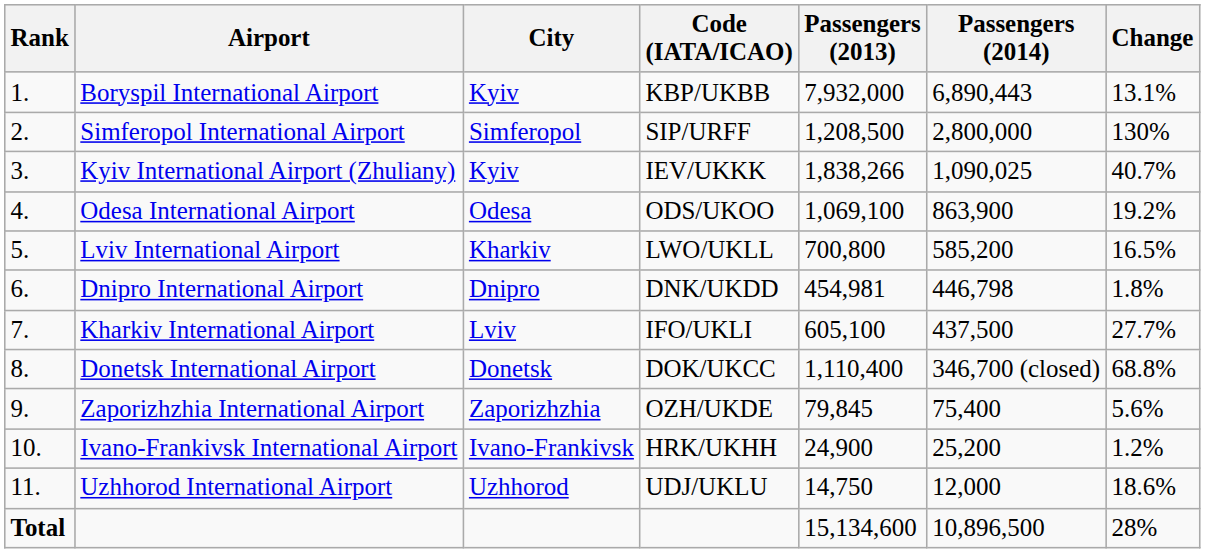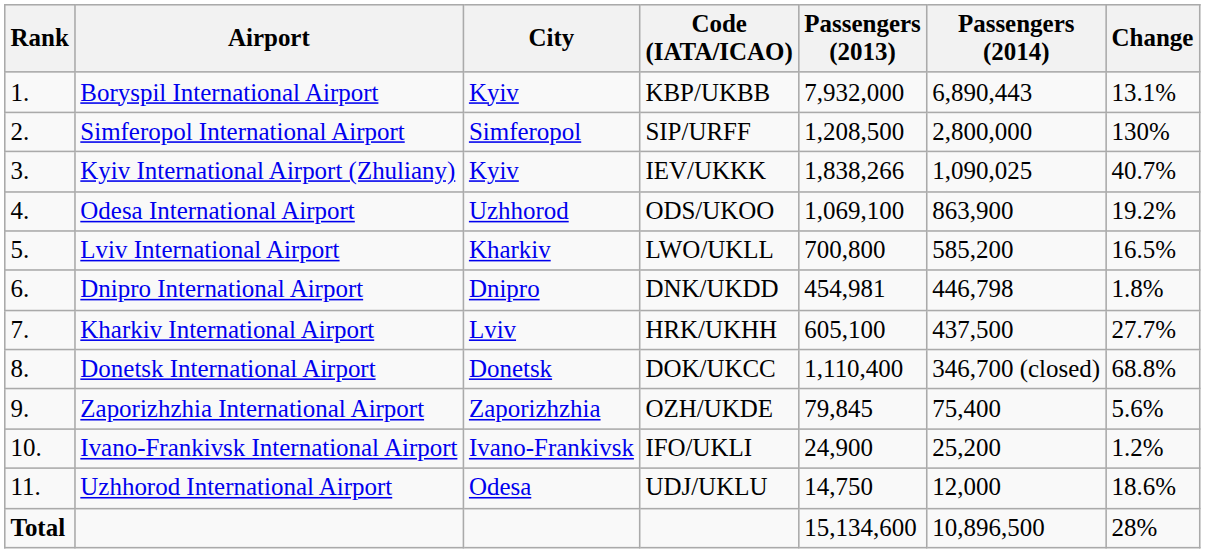 <table class="wikitable sortable">
 <tr>
 <th>Rank</th>
 <th>Airport</th>
 <th>City</th>
 <th>Code<br>(IATA/ICAO)</th>
 <th>Passengers <br> (2013)</th>
 <th>Passengers <br>(2014)</th>
 <th>Change<br></th>
 </tr>
 <tr>
 <td>1.</td>
 <td><a href='#'>Boryspil International Airport</a></td>
 <td><a href='#'>Kyiv</a></td>
 <td>KBP/UKBB</td>
 <td>7,932,000</td>
 <td>6,890,443</td>
 <td> 13.1%</td>
 </tr>
 <tr>
 <td>2.</td>
 <td><a href='#'>Simferopol International Airport</a></td>
 <td><a href='#'>Simferopol</a></td>
 <td>SIP/URFF</td>
 <td>1,208,500</td>
 <td>2,800,000</td>
 <td>130%</td>
 </tr>
 <tr>
 <td>3.</td>
 <td><a href='#'>Kyiv International Airport (Zhuliany)</a></td>
 <td><a href='#'>Kyiv</a></td>
 <td>IEV/UKKK</td>
 <td>1,838,266</td>
 <td>1,090,025</td>
 <td> 40.7%</td>
 </tr>
 <tr>
 <td>4.</td>
 <td><a href='#'>Odesa International Airport</a></td>
-<td><a href='#'>Odesa</a></td>
+<td><a href='#'>Uzhhorod</a></td>
 <td>ODS/UKOO</td>
 <td>1,069,100</td>
 <td>863,900</td>
 <td> 19.2%</td>
 </tr>
 <tr>
 <td>5.</td>
 <td><a href='#'>Lviv International Airport</a></td>
 <td><a href='#'>Kharkiv</a></td>
 <td>LWO/UKLL</td>
 <td>700,800</td>
 <td>585,200</td>
 <td> 16.5%</td>
 </tr>
 <tr>
 <td>6.</td>
 <td><a href='#'>Dnipro International Airport</a></td>
 <td><a href='#'>Dnipro</a></td>
 <td>DNK/UKDD</td>
 <td>454,981</td>
 <td>446,798</td>
 <td> 1.8%</td>
 </tr>
 <tr>
 <td>7.</td>
 <td><a href='#'>Kharkiv International Airport</a></td>
 <td><a href='#'>Lviv</a></td>
-<td>IFO/UKLI</td>
+<td>HRK/UKHH</td>
 <td>605,100</td>
 <td>437,500</td>
 <td> 27.7%</td>
 </tr>
 <tr>
 <td>8.</td>
 <td><a href='#'>Donetsk International Airport</a></td>
 <td><a href='#'>Donetsk</a></td>
 <td>DOK/UKCC</td>
 <td>1,110,400</td>
 <td>346,700 (closed)</td>
 <td> 68.8%</td>
 </tr>
 <tr>
 <td>9.</td>
 <td><a href='#'>Zaporizhzhia International Airport</a></td>
 <td><a href='#'>Zaporizhzhia</a></td>
 <td>OZH/UKDE</td>
 <td>79,845</td>
 <td>75,400</td>
 <td> 5.6%</td>
 </tr>
 <tr>
 <td>10.</td>
 <td><a href='#'>Ivano-Frankivsk International Airport</a></td>
 <td><a href='#'>Ivano-Frankivsk</a></td>
-<td>HRK/UKHH</td>
+<td>IFO/UKLI</td>
 <td>24,900</td>
 <td>25,200</td>
 <td> 1.2%</td>
 </tr>
 <tr>
 <td>11.</td>
 <td><a href='#'>Uzhhorod International Airport</a></td>
-<td><a href='#'>Uzhhorod</a></td>
+<td><a href='#'>Odesa</a></td>
 <td>UDJ/UKLU</td>
 <td>14,750</td>
 <td>12,000</td>
 <td> 18.6%</td>
 </tr>
 <tr class="sortbottom">
 <td><strong>Total</strong></td>
 <td></td>
 <td></td>
 <td></td>
 <td>15,134,600</td>
 <td>10,896,500</td>
 <td> 28%</td>
 </tr>
 </table>
